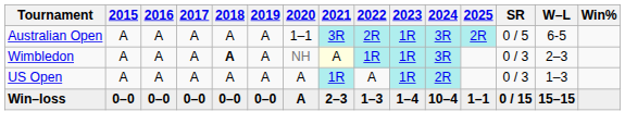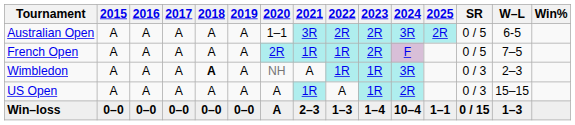 <table class="wikitable" style="text-align:center">
 <tr>
 <th>Tournament</th>
 <th><a href='#'>2015</a></th>
 <th><a href='#'>2016</a></th>
 <th><a href='#'>2017</a></th>
 <th><a href='#'>2018</a></th>
 <th><a href='#'>2019</a></th>
 <th><a href='#'>2020</a></th>
 <th><a href='#'>2021</a></th>
 <th><a href='#'>2022</a></th>
 <th><a href='#'>2023</a></th>
 <th><a href='#'>2024</a></th>
 <th><a href='#'>2025</a></th>
 <th>SR</th>
 <th>W–L</th>
 <th>Win%</th>
 </tr>
 <tr>
 <td align="left"><a href='#'>Australian Open</a></td>
 <td>A</td>
 <td>A</td>
 <td>A</td>
 <td>A</td>
 <td>A</td>
 <td>1–1</td>
 <td bgcolor="afeeee"><a href='#'>3R</a></td>
 <td bgcolor="afeeee"><a href='#'>2R</a></td>
-<td bgcolor=afeeee><a href='#'>1R</a></td>
+<td bgcolor=afeeee><a href='#'>2R</a></td>
 <td bgcolor=afeeee><a href='#'>3R</a></td>
 <td bgcolor=afeeee><a href='#'>2R</a></td>
 <td>0 / 5</td>
 <td>6-5</td>
+<td></td>
+</tr>
+<tr>
+<td align="left"><a href='#'>French Open</a></td>
+<td>A</td>
+<td>A</td>
+<td>A</td>
+<td>A</td>
+<td>A</td>
+<td bgcolor="afeeee"><a href='#'>2R</a></td>
+<td bgcolor="afeeee"><a href='#'>1R</a></td>
+<td bgcolor=afeeee><a href='#'>1R</a></td>
+<td bgcolor=afeeee><a href='#'>2R</a></td>
+<td bgcolor=thistle><a href='#'>F</a></td>
+<td></td>
+<td>0 / 5</td>
+<td>7–5</td>
 <td></td>
 </tr>
 <tr>
 <td align="left"><a href='#'>Wimbledon</a></td>
 <td>A</td>
 <td>A</td>
 <td>A</td>
 <td><strong>A</strong></td>
 <td>A</td>
 <td style="color:#767676">NH</td>
-<td style="background: lightyellow;">A</td>
+<td>A</td>
 <td bgcolor="afeeee"><a href='#'>1R</a></td>
 <td bgcolor="afeeee"><a href='#'>1R</a></td>
 <td bgcolor="afeeee"><a href='#'>3R</a></td>
 <td></td>
 <td>0 / 3</td>
 <td>2–3</td>
 <td></td>
 </tr>
 <tr>
 <td align="left"><a href='#'>US Open</a></td>
 <td>A</td>
 <td>A</td>
 <td>A</td>
 <td>A</td>
 <td>A</td>
 <td>A</td>
 <td bgcolor="afeeee"><a href='#'>1R</a></td>
 <td>A</td>
 <td bgcolor="afeeee"><a href='#'>1R</a></td>
 <td bgcolor="afeeee"><a href='#'>2R</a></td>
 <td></td>
 <td>0 / 3</td>
-<td>1–3</td>
+<td>15–15</td>
 <td></td>
 </tr>
 <tr style="background:#efefef;font-weight:bold">
 <td align="left">Win–loss</td>
 <td>0–0</td>
 <td>0–0</td>
 <td>0–0</td>
 <td>0–0</td>
 <td>0–0</td>
 <td>A</td>
 <td>2–3</td>
 <td>1–3</td>
 <td>1–4</td>
 <td>10–4</td>
 <td>1–1</td>
 <td>0 / 15</td>
-<td>15–15</td>
+<td>1–3</td>
 <td></td>
 </tr>
 </table>
